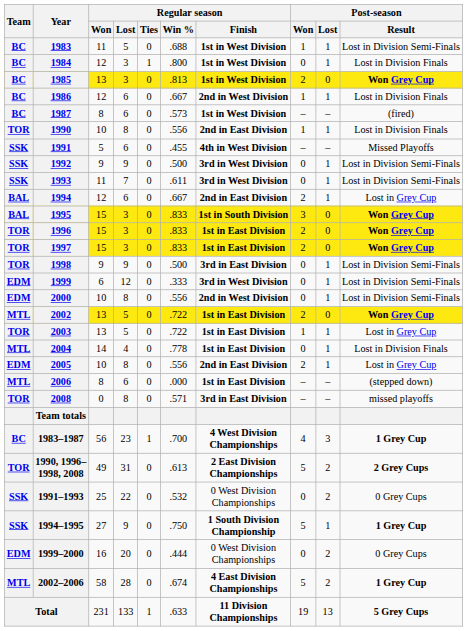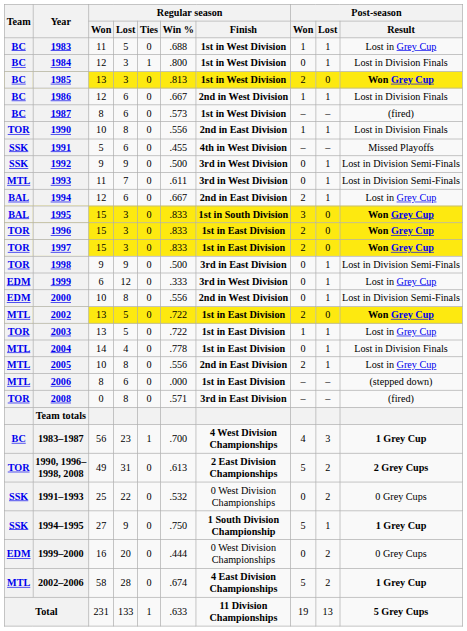 <table class="wikitable" style="font-size: 95%; text-align:center;">
 <tr>
 <th rowspan="2">Team</th>
 <th rowspan="2">Year</th>
 <th colspan="5">Regular season</th>
 <th colspan="4">Post-season</th>
 </tr>
 <tr>
 <th>Won</th>
 <th>Lost</th>
 <th>Ties</th>
 <th>Win %</th>
 <th>Finish</th>
 <th>Won</th>
 <th>Lost</th>
 <th>Result</th>
 </tr>
 <tr>
 <th><a href='#'>BC</a></th>
 <th><a href='#'>1983</a></th>
 <td>11</td>
 <td>5</td>
 <td>0</td>
 <td>.688</td>
 <td><strong>1st in West Division</strong></td>
 <td>1</td>
 <td>1</td>
-<td>Lost in Division Semi-Finals</td>
+<td>Lost in <a href='#'>Grey Cup</a></td>
 </tr>
 <tr>
 <th><a href='#'>BC</a></th>
 <th><a href='#'>1984</a></th>
 <td>12</td>
 <td>3</td>
 <td>1</td>
 <td>.800</td>
 <td><strong>1st in West Division</strong></td>
 <td>0</td>
 <td>1</td>
 <td>Lost in Division Finals</td>
 </tr>
 <tr ! style="background:#FDE910;">
 <th><a href='#'>BC</a></th>
 <th><a href='#'>1985</a></th>
 <td>13</td>
 <td>3</td>
 <td>0</td>
 <td>.813</td>
 <td><strong>1st in West Division</strong></td>
 <td>2</td>
 <td>0</td>
 <td><strong>Won <a href='#'>Grey Cup</a></strong></td>
 </tr>
 <tr>
 <th><a href='#'>BC</a></th>
 <th><a href='#'>1986</a></th>
 <td>12</td>
 <td>6</td>
 <td>0</td>
 <td>.667</td>
 <td><strong>2nd in West Division</strong></td>
 <td>1</td>
 <td>1</td>
 <td>Lost in Division Finals</td>
 </tr>
 <tr>
 <th><a href='#'>BC</a></th>
 <th><a href='#'>1987</a></th>
 <td>8</td>
 <td>6</td>
 <td>0</td>
 <td>.573</td>
 <td><strong>1st in West Division</strong></td>
 <td>–</td>
 <td>–</td>
 <td>(fired)</td>
 </tr>
 <tr>
 <th><a href='#'>TOR</a></th>
 <th><a href='#'>1990</a></th>
 <td>10</td>
 <td>8</td>
 <td>0</td>
 <td>.556</td>
 <td><strong>2nd in East Division</strong></td>
 <td>1</td>
 <td>1</td>
 <td>Lost in Division Finals</td>
 </tr>
 <tr>
 <th><a href='#'>SSK</a></th>
 <th><a href='#'>1991</a></th>
 <td>5</td>
 <td>6</td>
 <td>0</td>
 <td>.455</td>
 <td><strong>4th in West Division</strong></td>
 <td>–</td>
 <td>–</td>
 <td>Missed Playoffs</td>
 </tr>
 <tr>
 <th><a href='#'>SSK</a></th>
 <th><a href='#'>1992</a></th>
 <td>9</td>
 <td>9</td>
 <td>0</td>
 <td>.500</td>
 <td><strong>3rd in West Division</strong></td>
 <td>0</td>
 <td>1</td>
 <td>Lost in Division Semi-Finals</td>
 </tr>
 <tr>
-<th><a href='#'>SSK</a></th>
+<th><a href='#'>MTL</a></th>
 <th><a href='#'>1993</a></th>
 <td>11</td>
 <td>7</td>
 <td>0</td>
 <td>.611</td>
 <td><strong>3rd in West Division</strong></td>
 <td>0</td>
 <td>1</td>
 <td>Lost in Division Semi-Finals</td>
 </tr>
 <tr>
 <th><a href='#'>BAL</a></th>
 <th><a href='#'>1994</a></th>
 <td>12</td>
 <td>6</td>
 <td>0</td>
 <td>.667</td>
 <td><strong>2nd in East Division</strong></td>
 <td>2</td>
 <td>1</td>
 <td>Lost in <a href='#'>Grey Cup</a></td>
 </tr>
 <tr ! style="background:#FDE910;">
 <th><a href='#'>BAL</a></th>
 <th><a href='#'>1995</a></th>
 <td>15</td>
 <td>3</td>
 <td>0</td>
 <td>.833</td>
 <td><strong>1st in South Division</strong></td>
 <td>3</td>
 <td>0</td>
 <td><strong>Won <a href='#'>Grey Cup</a></strong></td>
 </tr>
 <tr ! style="background:#FDE910;">
 <th><a href='#'>TOR</a></th>
 <th><a href='#'>1996</a></th>
 <td>15</td>
 <td>3</td>
 <td>0</td>
 <td>.833</td>
 <td><strong>1st in East Division</strong></td>
 <td>2</td>
 <td>0</td>
 <td><strong>Won <a href='#'>Grey Cup</a></strong></td>
 </tr>
 <tr ! style="background:#FDE910;">
 <th><a href='#'>TOR</a></th>
 <th><a href='#'>1997</a></th>
 <td>15</td>
 <td>3</td>
 <td>0</td>
 <td>.833</td>
 <td><strong>1st in East Division</strong></td>
 <td>2</td>
 <td>0</td>
 <td><strong>Won <a href='#'>Grey Cup</a></strong></td>
 </tr>
 <tr>
 <th><a href='#'>TOR</a></th>
 <th><a href='#'>1998</a></th>
 <td>9</td>
 <td>9</td>
 <td>0</td>
 <td>.500</td>
 <td><strong>3rd in East Division</strong></td>
 <td>0</td>
 <td>1</td>
 <td>Lost in Division Semi-Finals</td>
 </tr>
 <tr>
 <th><a href='#'>EDM</a></th>
 <th><a href='#'>1999</a></th>
 <td>6</td>
 <td>12</td>
 <td>0</td>
 <td>.333</td>
 <td><strong>3rd in West Division</strong></td>
 <td>0</td>
 <td>1</td>
-<td>Lost in Division Semi-Finals</td>
+<td>Lost in <a href='#'>Grey Cup</a></td>
 </tr>
 <tr>
 <th><a href='#'>EDM</a></th>
 <th><a href='#'>2000</a></th>
 <td>10</td>
 <td>8</td>
 <td>0</td>
 <td>.556</td>
 <td><strong>2nd in West Division</strong></td>
 <td>0</td>
 <td>1</td>
 <td>Lost in Division Semi-Finals</td>
 </tr>
 <tr ! style="background:#FDE910;">
 <th><a href='#'>MTL</a></th>
 <th><a href='#'>2002</a></th>
 <td>13</td>
 <td>5</td>
 <td>0</td>
 <td>.722</td>
 <td><strong>1st in East Division</strong></td>
 <td>2</td>
 <td>0</td>
 <td><strong>Won <a href='#'>Grey Cup</a></strong></td>
 </tr>
 <tr>
 <th><a href='#'>TOR</a></th>
 <th><a href='#'>2003</a></th>
 <td>13</td>
 <td>5</td>
 <td>0</td>
 <td>.722</td>
 <td><strong>1st in East Division</strong></td>
 <td>1</td>
 <td>1</td>
 <td>Lost in <a href='#'>Grey Cup</a></td>
 </tr>
 <tr>
 <th><a href='#'>MTL</a></th>
 <th><a href='#'>2004</a></th>
 <td>14</td>
 <td>4</td>
 <td>0</td>
 <td>.778</td>
 <td><strong>1st in East Division</strong></td>
 <td>0</td>
 <td>1</td>
 <td>Lost in Division Finals</td>
 </tr>
 <tr>
-<th><a href='#'>EDM</a></th>
+<th><a href='#'>MTL</a></th>
 <th><a href='#'>2005</a></th>
 <td>10</td>
 <td>8</td>
 <td>0</td>
 <td>.556</td>
 <td><strong>2nd in East Division</strong></td>
 <td>2</td>
 <td>1</td>
 <td>Lost in <a href='#'>Grey Cup</a></td>
 </tr>
 <tr>
 <th><a href='#'>MTL</a></th>
 <th><a href='#'>2006</a></th>
 <td>8</td>
 <td>6</td>
 <td>0</td>
 <td>.000</td>
 <td><strong>1st in East Division</strong></td>
 <td>–</td>
 <td>–</td>
 <td>(stepped down)</td>
 </tr>
 <tr>
 <th><a href='#'>TOR</a></th>
 <th><a href='#'>2008</a></th>
 <td>0</td>
 <td>8</td>
 <td>0</td>
 <td>.571</td>
 <td><strong>3rd in East Division</strong></td>
 <td>–</td>
 <td>–</td>
-<td>missed playoffs</td>
+<td>(fired)</td>
 </tr>
 <tr>
 <th></th>
 <th><strong>Team totals</strong></th>
 <th></th>
 <th></th>
 <th></th>
 <th></th>
 <th></th>
 <th></th>
 <th></th>
 <th></th>
 </tr>
 <tr>
 <th><a href='#'>BC</a></th>
 <th>1983–1987</th>
 <td>56</td>
 <td>23</td>
 <td>1</td>
 <td>.700</td>
 <td><strong>4 West Division <br> Championships</strong></td>
 <td>4</td>
 <td>3</td>
 <td><strong>1 Grey Cup</strong></td>
 </tr>
 <tr>
 <th><a href='#'>TOR</a></th>
 <th>1990, 1996–<br>1998, 2008</th>
 <td>49</td>
 <td>31</td>
 <td>0</td>
 <td>.613</td>
 <td><strong>2 East Division <br> Championships</strong></td>
 <td>5</td>
 <td>2</td>
 <td><strong>2 Grey Cups</strong></td>
 </tr>
 <tr>
 <th><a href='#'>SSK</a></th>
 <th>1991–1993</th>
 <td>25</td>
 <td>22</td>
 <td>0</td>
 <td>.532</td>
 <td>0 West Division <br> Championships</td>
 <td>0</td>
 <td>2</td>
 <td>0 Grey Cups</td>
 </tr>
 <tr>
 <th><a href='#'>SSK</a></th>
 <th>1994–1995</th>
 <td>27</td>
 <td>9</td>
 <td>0</td>
 <td>.750</td>
 <td><strong>1 South Division <br> Championship</strong></td>
 <td>5</td>
 <td>1</td>
 <td><strong>1 Grey Cup</strong></td>
 </tr>
 <tr>
 <th><a href='#'>EDM</a></th>
 <th>1999–2000</th>
 <td>16</td>
 <td>20</td>
 <td>0</td>
 <td>.444</td>
 <td>0 West Division <br> Championships</td>
 <td>0</td>
 <td>2</td>
 <td>0 Grey Cups</td>
 </tr>
 <tr>
 <th><a href='#'>MTL</a></th>
 <th>2002–2006</th>
 <td>58</td>
 <td>28</td>
 <td>0</td>
 <td>.674</td>
 <td><strong>4 East Division <br> Championships</strong></td>
 <td>5</td>
 <td>2</td>
 <td><strong>1 Grey Cup</strong></td>
 </tr>
 <tr>
 <th colspan="2"><strong>Total</strong></th>
 <td>231</td>
 <td>133</td>
 <td>1</td>
 <td>.633</td>
 <td><strong>11 Division <br> Championships</strong></td>
 <td>19</td>
 <td>13</td>
 <td><strong>5 Grey Cups</strong></td>
 </tr>
 </table>
